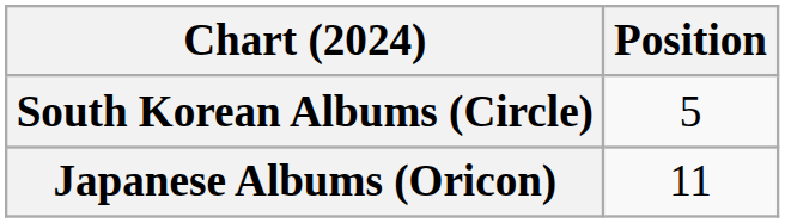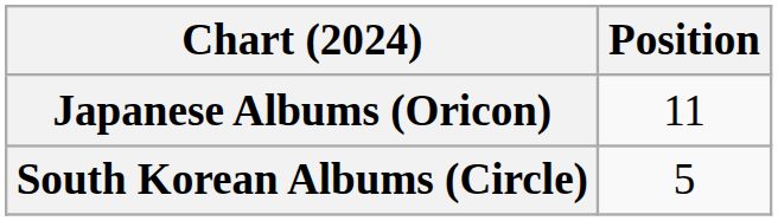 <table class="wikitable sortable plainrowheaders" style="text-align:center">
 <tr>
 <th scope="col">Chart (2024)</th>
 <th scope="col">Position</th>
 </tr>
 <tr>
+<th scope="row">Japanese Albums (Oricon)</th>
+<td>11</td>
+</tr>
+<tr>
 <th scope="row">South Korean Albums (Circle)</th>
 <td>5</td>
 </tr>
-<tr>
-<th scope="row">Japanese Albums (Oricon)</th>
-<td>11</td>
-</tr>
 </table>
